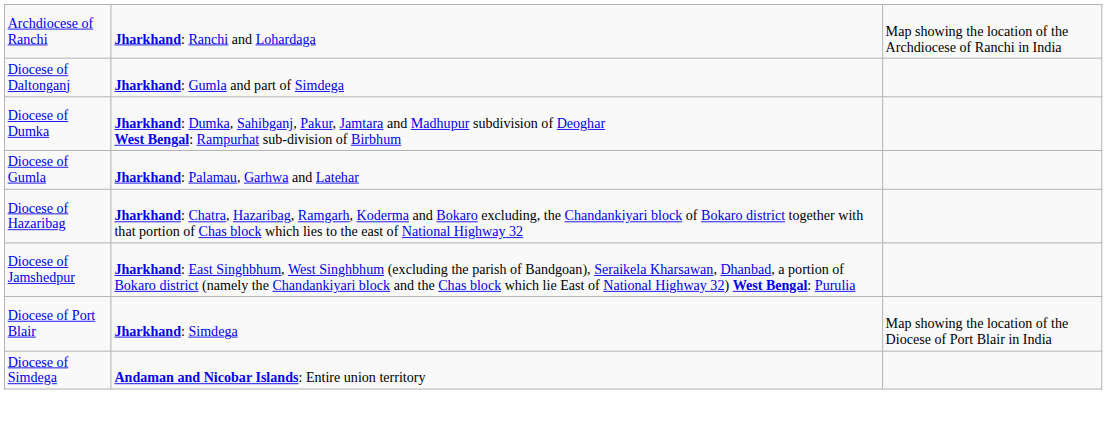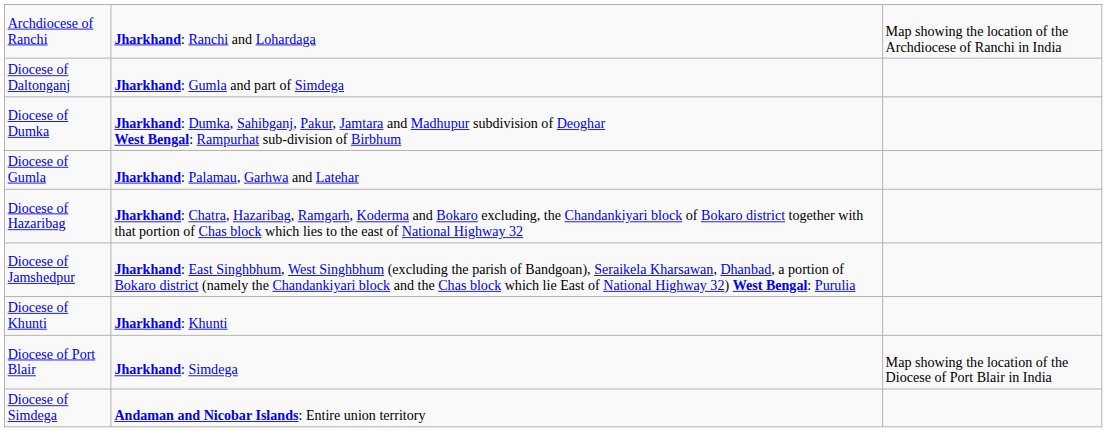 <table class="wikitable">
 <tr>
 <td><a href='#'>Archdiocese of Ranchi</a></td>
 <td><br><strong><a href='#'>Jharkhand</a></strong>: <a href='#'>Ranchi</a> and <a href='#'>Lohardaga</a></td>
 <td><br>Map showing the location of the Archdiocese of Ranchi in India</td>
 </tr>
 <tr>
 <td><a href='#'>Diocese of Daltonganj</a></td>
 <td><br><strong><a href='#'>Jharkhand</a></strong>: <a href='#'>Gumla</a> and part of <a href='#'>Simdega</a></td>
 <td></td>
 </tr>
 <tr>
 <td><a href='#'>Diocese of Dumka</a></td>
 <td><br><strong><a href='#'>Jharkhand</a></strong>: <a href='#'>Dumka</a>, <a href='#'>Sahibganj</a>, <a href='#'>Pakur</a>, <a href='#'>Jamtara</a> and <a href='#'>Madhupur</a> subdivision of <a href='#'>Deoghar</a><br><strong><a href='#'>West Bengal</a></strong>: <a href='#'>Rampurhat</a> sub-division of <a href='#'>Birbhum</a></td>
 <td></td>
 </tr>
 <tr>
 <td><a href='#'>Diocese of Gumla</a></td>
 <td><br><strong><a href='#'>Jharkhand</a></strong>: <a href='#'>Palamau</a>, <a href='#'>Garhwa</a> and <a href='#'>Latehar</a></td>
 <td></td>
 </tr>
 <tr>
 <td><a href='#'>Diocese of Hazaribag</a></td>
 <td><br><strong><a href='#'>Jharkhand</a></strong>: <a href='#'>Chatra</a>, <a href='#'>Hazaribag</a>, <a href='#'>Ramgarh</a>, <a href='#'>Koderma</a> and <a href='#'>Bokaro</a> excluding, the <a href='#'>Chandankiyari block</a> of <a href='#'>Bokaro district</a> together with that portion of <a href='#'>Chas block</a> which lies to the east of <a href='#'>National Highway 32</a></td>
 <td></td>
 </tr>
 <tr>
 <td><a href='#'>Diocese of Jamshedpur</a></td>
 <td><br><strong><a href='#'>Jharkhand</a></strong>: <a href='#'>East Singhbhum</a>, <a href='#'>West Singhbhum</a> (excluding the parish of Bandgoan), <a href='#'>Seraikela Kharsawan</a>, <a href='#'>Dhanbad</a>, a portion of <a href='#'>Bokaro district</a> (namely the <a href='#'>Chandankiyari block</a> and the <a href='#'>Chas block</a> which lie East of <a href='#'>National Highway 32</a>)  <strong><a href='#'>West Bengal</a></strong>: <a href='#'>Purulia</a></td>
 <td></td>
 </tr>
 <tr>
+<td><a href='#'>Diocese of Khunti</a></td>
+<td><br><strong><a href='#'>Jharkhand</a></strong>: <a href='#'>Khunti</a></td>
+<td></td>
+</tr>
+<tr>
 <td><a href='#'>Diocese of Port Blair</a></td>
 <td><br><strong><a href='#'>Jharkhand</a></strong>: <a href='#'>Simdega</a></td>
 <td><br>Map showing the location of the Diocese of Port Blair in India</td>
 </tr>
 <tr>
 <td><a href='#'>Diocese of Simdega</a></td>
 <td><br><strong><a href='#'>Andaman and Nicobar Islands</a></strong>: Entire union territory</td>
 <td></td>
 </tr>
 </table>
